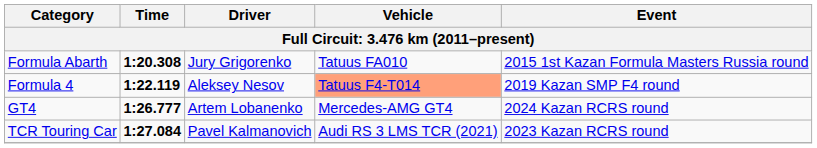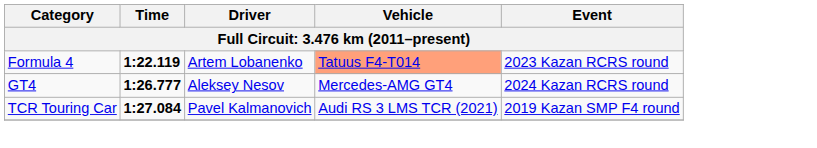 <table class="wikitable">
 <tr>
 <th>Category</th>
 <th>Time</th>
 <th>Driver</th>
 <th>Vehicle</th>
 <th>Event</th>
 </tr>
 <tr>
 <th colspan=5>Full Circuit: 3.476 km (2011–present)</th>
 </tr>
 <tr>
-<td><a href='#'>Formula Abarth</a></td>
-<td><strong>1:20.308</strong></td>
-<td><a href='#'>Jury Grigorenko</a></td>
-<td><a href='#'>Tatuus FA010</a></td>
-<td><a href='#'>2015 1st Kazan Formula Masters Russia round</a></td>
-</tr>
-<tr>
 <td><a href='#'>Formula 4</a></td>
 <td><strong>1:22.119</strong></td>
-<td><a href='#'>Aleksey Nesov</a></td>
+<td><a href='#'>Artem Lobanenko</a></td>
 <td style="background: lightsalmon;"><a href='#'>Tatuus F4-T014</a></td>
-<td><a href='#'>2019 Kazan SMP F4 round</a></td>
+<td><a href='#'>2023 Kazan RCRS round</a></td>
 </tr>
 <tr>
 <td><a href='#'>GT4</a></td>
 <td><strong>1:26.777</strong></td>
-<td><a href='#'>Artem Lobanenko</a></td>
+<td><a href='#'>Aleksey Nesov</a></td>
 <td><a href='#'>Mercedes-AMG GT4</a></td>
 <td><a href='#'>2024 Kazan RCRS round</a></td>
 </tr>
 <tr>
 <td><a href='#'>TCR Touring Car</a></td>
 <td><strong>1:27.084</strong></td>
 <td><a href='#'>Pavel Kalmanovich</a></td>
 <td><a href='#'>Audi RS 3 LMS TCR (2021)</a></td>
-<td><a href='#'>2023 Kazan RCRS round</a></td>
+<td><a href='#'>2019 Kazan SMP F4 round</a></td>
 </tr>
 <tr>
 </tr>
 </table>
